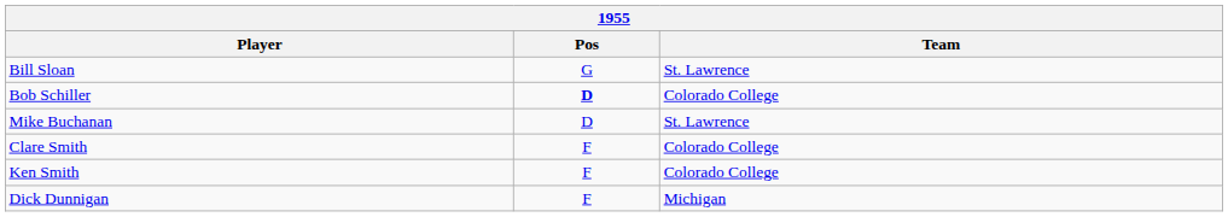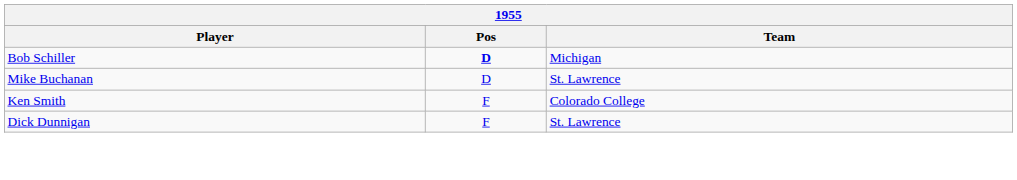 <table class="wikitable" width=95%>
 <tr>
 <th colspan=3><a href='#'>1955</a></th>
 </tr>
 <tr>
 <th>Player</th>
 <th>Pos</th>
 <th>Team</th>
 </tr>
 <tr>
-<td><a href='#'>Bill Sloan</a></td>
-<td style="text-align:center;"><a href='#'>G</a></td>
-<td><a href='#'>St. Lawrence</a></td>
-</tr>
-<tr>
 <td><a href='#'>Bob Schiller</a></td>
 <td style="text-align:center;"><strong><a href='#'>D</a></strong></td>
-<td><a href='#'>Colorado College</a></td>
+<td><a href='#'>Michigan</a></td>
 </tr>
 <tr>
 <td><a href='#'>Mike Buchanan</a></td>
 <td style="text-align:center;"><a href='#'>D</a></td>
 <td><a href='#'>St. Lawrence</a></td>
-</tr>
-<tr>
-<td><a href='#'>Clare Smith</a></td>
-<td style="text-align:center;"><a href='#'>F</a></td>
-<td><a href='#'>Colorado College</a></td>
 </tr>
 <tr>
 <td><a href='#'>Ken Smith</a></td>
 <td style="text-align:center;"><a href='#'>F</a></td>
 <td><a href='#'>Colorado College</a></td>
 </tr>
 <tr>
 <td><a href='#'>Dick Dunnigan</a></td>
 <td style="text-align:center;"><a href='#'>F</a></td>
-<td><a href='#'>Michigan</a></td>
+<td><a href='#'>St. Lawrence</a></td>
 </tr>
 </table>
